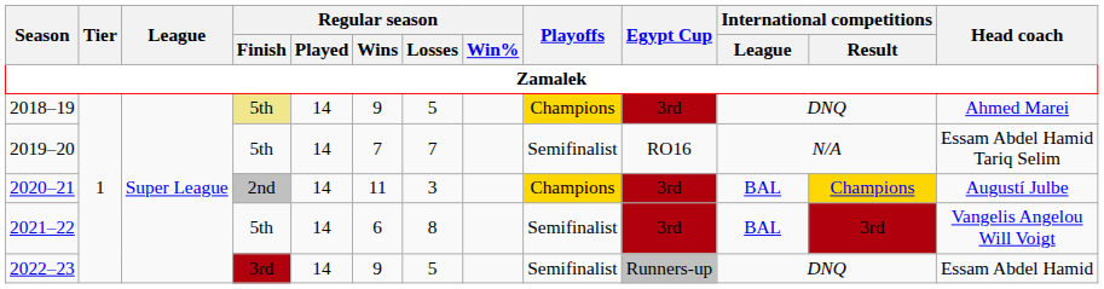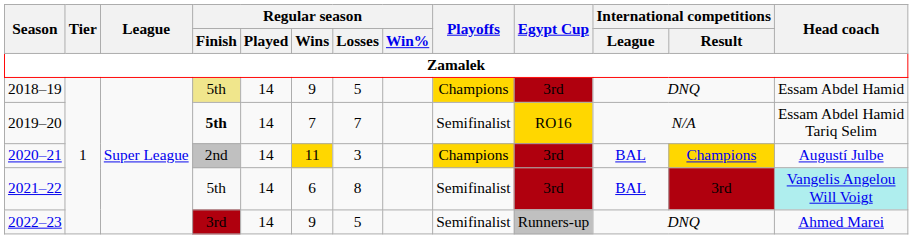 <table class="wikitable plainrowheaders" style="text-align:center; font-size:100%" summary="Season (sortable), Team, Conference, Conference finish (sortable), Division, Division finish (sortable), Wins (sortable), Losses (sortable), Win% (sortable), GB (sortable), Playoffs, Awards and Head coach">
 <tr>
 <th scope="col" rowspan=2>Season</th>
 <th scope="col" rowspan=2>Tier</th>
 <th scope="col" rowspan=2>League</th>
 <th scope="col" colspan=5>Regular season</th>
 <th scope="col" rowspan=2><a href='#'>Playoffs</a></th>
 <th scope="col" rowspan=2><a href='#'>Egypt Cup</a></th>
 <th scope="col" colspan=2>International competitions</th>
 <th scope="col" rowspan=2>Head coach</th>
 </tr>
 <tr>
 <th scope="col">Finish</th>
 <th scope="col">Played</th>
 <th scope="col">Wins</th>
 <th scope="col">Losses</th>
 <th scope="col"><a href='#'>Win%</a></th>
 <th scope="col">League</th>
 <th scope="col">Result</th>
 </tr>
 <tr class="sortbottom">
 <td colspan="13" class="unsortable" align="center" style="border:1.5px solid red; background-color:white"><span><strong>Zamalek</strong></span></td>
 </tr>
 <tr>
 <td>2018–19</td>
 <td rowspan="5">1</td>
 <td rowspan="5"><a href='#'>Super League</a></td>
 <td style="background: khaki;">5th</td>
 <td>14</td>
 <td>9</td>
 <td>5</td>
 <td></td>
 <td bgcolor=gold>Champions</td>
 <td bgcolor=bronze>3rd</td>
 <td colspan=2><em>DNQ</em></td>
-<td><a href='#'>Ahmed Marei</a></td>
+<td>Essam Abdel Hamid</td>
 </tr>
 <tr>
 <td>2019–20</td>
-<td>5th</td>
+<td><strong>5th</strong></td>
 <td>14</td>
 <td>7</td>
 <td>7</td>
 <td></td>
 <td>Semifinalist</td>
-<td>RO16</td>
+<td style="background: gold;">RO16</td>
 <td colspan=2><em>N/A</em></td>
 <td>Essam Abdel Hamid<br>Tariq Selim</td>
 </tr>
 <tr>
 <td><a href='#'>2020–21</a></td>
 <td bgcolor=silver>2nd</td>
 <td>14</td>
-<td>11</td>
+<td style="background: gold;">11</td>
 <td>3</td>
 <td></td>
 <td bgcolor=gold>Champions</td>
 <td bgcolor=bronze>3rd</td>
 <td><a href='#'>BAL</a></td>
 <td bgcolor=gold><a href='#'>Champions</a></td>
 <td><a href='#'>Augustí Julbe</a></td>
 </tr>
 <tr>
 <td><a href='#'>2021–22</a></td>
 <td>5th</td>
 <td>14</td>
 <td>6</td>
 <td>8</td>
 <td></td>
 <td>Semifinalist</td>
 <td bgcolor=bronze>3rd</td>
 <td><a href='#'>BAL</a></td>
 <td bgcolor=bronze>3rd</td>
-<td><a href='#'>Vangelis Angelou</a><br><a href='#'>Will Voigt</a></td>
+<td style="background: paleturquoise;"><a href='#'>Vangelis Angelou</a><br><a href='#'>Will Voigt</a></td>
 </tr>
 <tr>
 <td><a href='#'>2022–23</a></td>
 <td bgcolor=bronze>3rd</td>
 <td>14</td>
 <td>9</td>
 <td>5</td>
 <td></td>
 <td>Semifinalist</td>
 <td bgcolor=silver>Runners-up</td>
 <td colspan="2"><em>DNQ</em></td>
-<td>Essam Abdel Hamid</td>
+<td><a href='#'>Ahmed Marei</a></td>
 </tr>
 </table>
